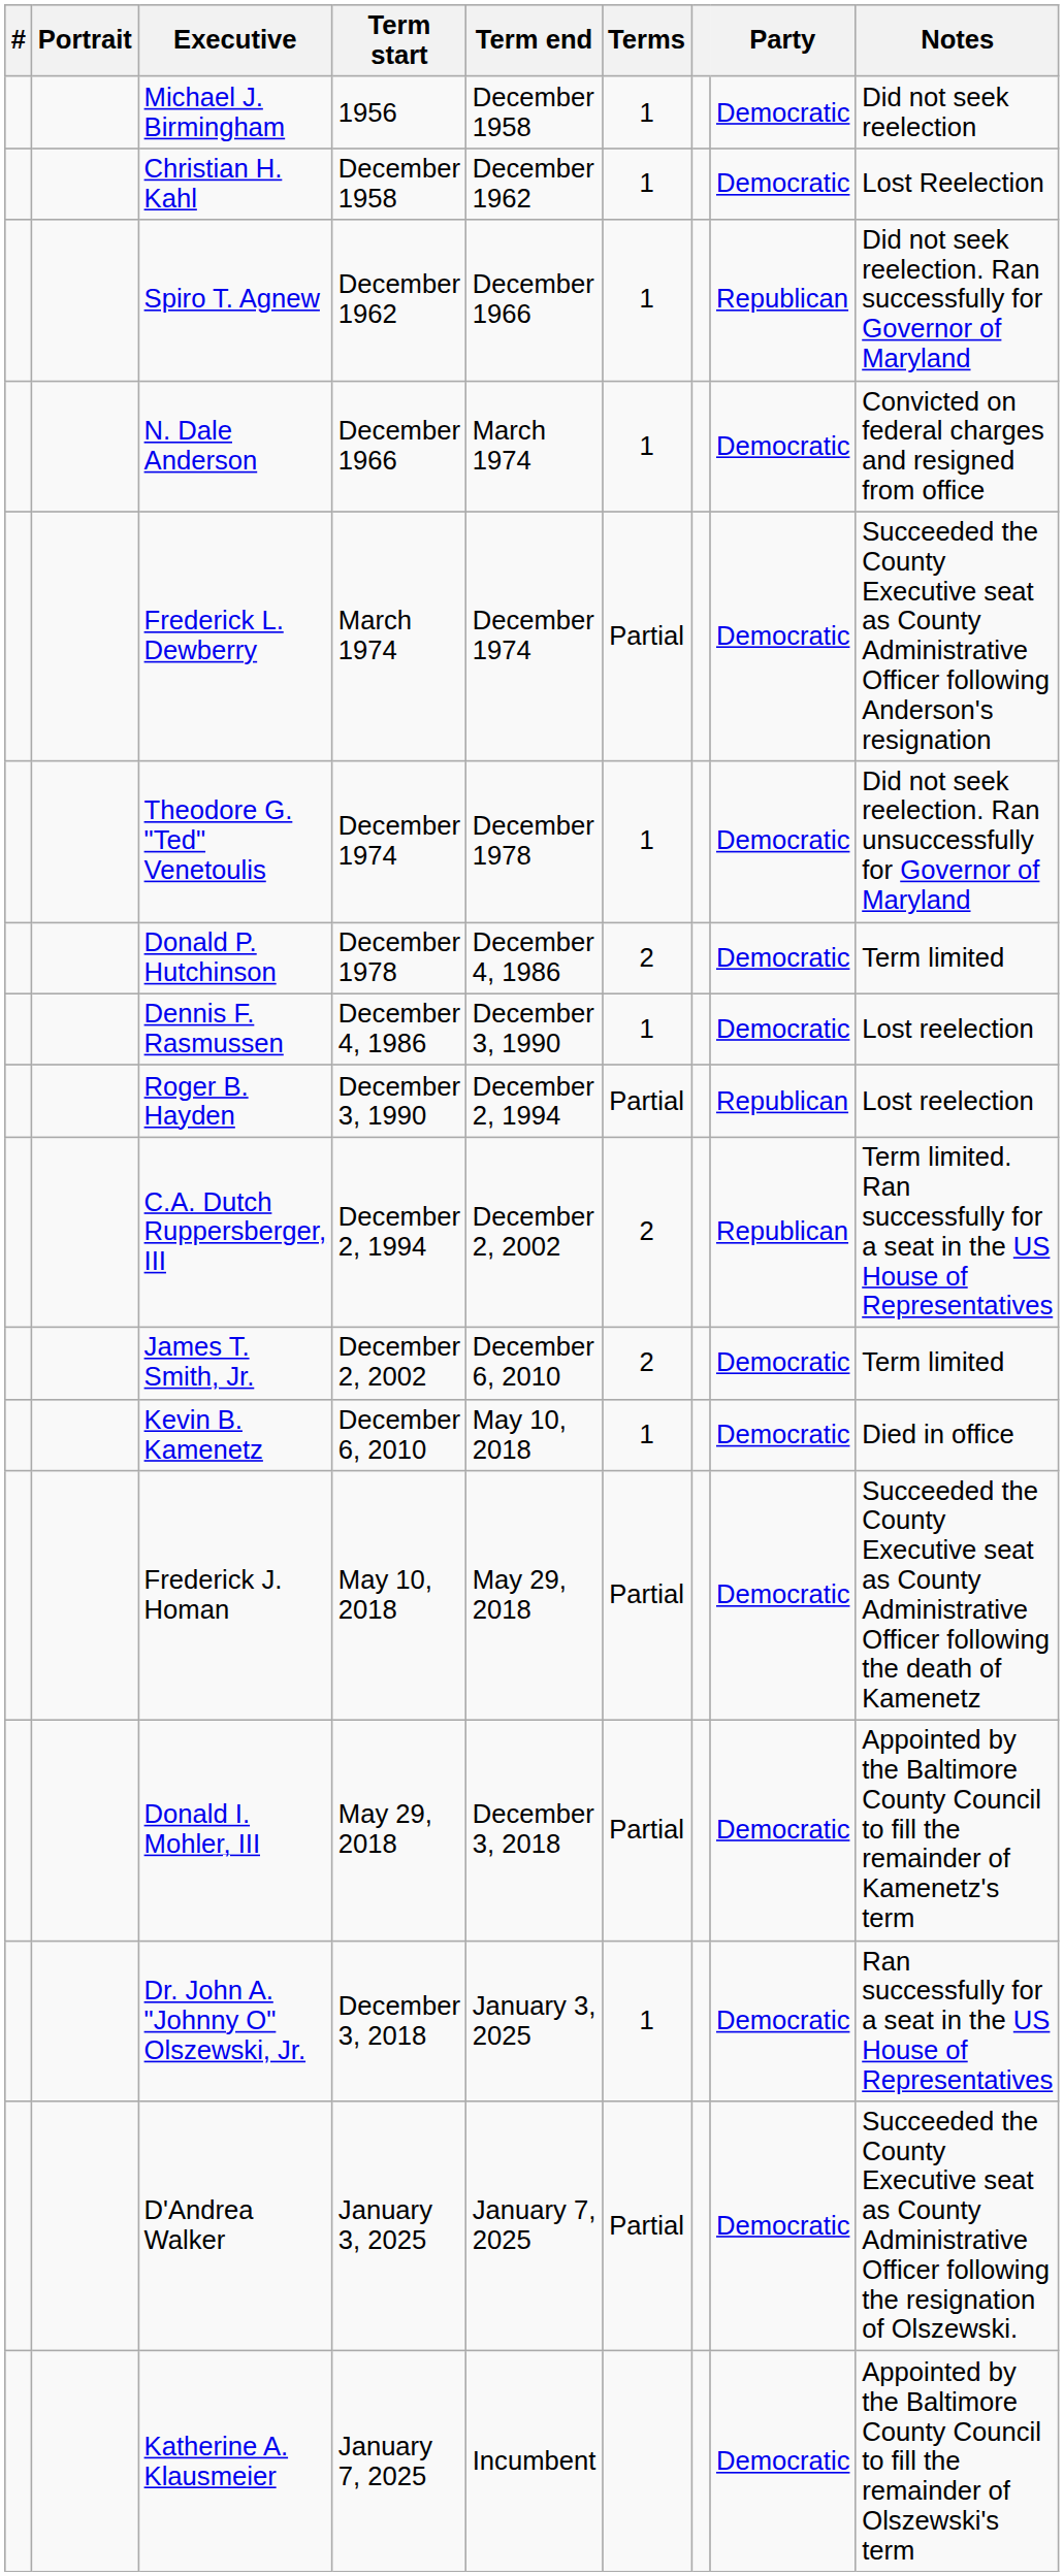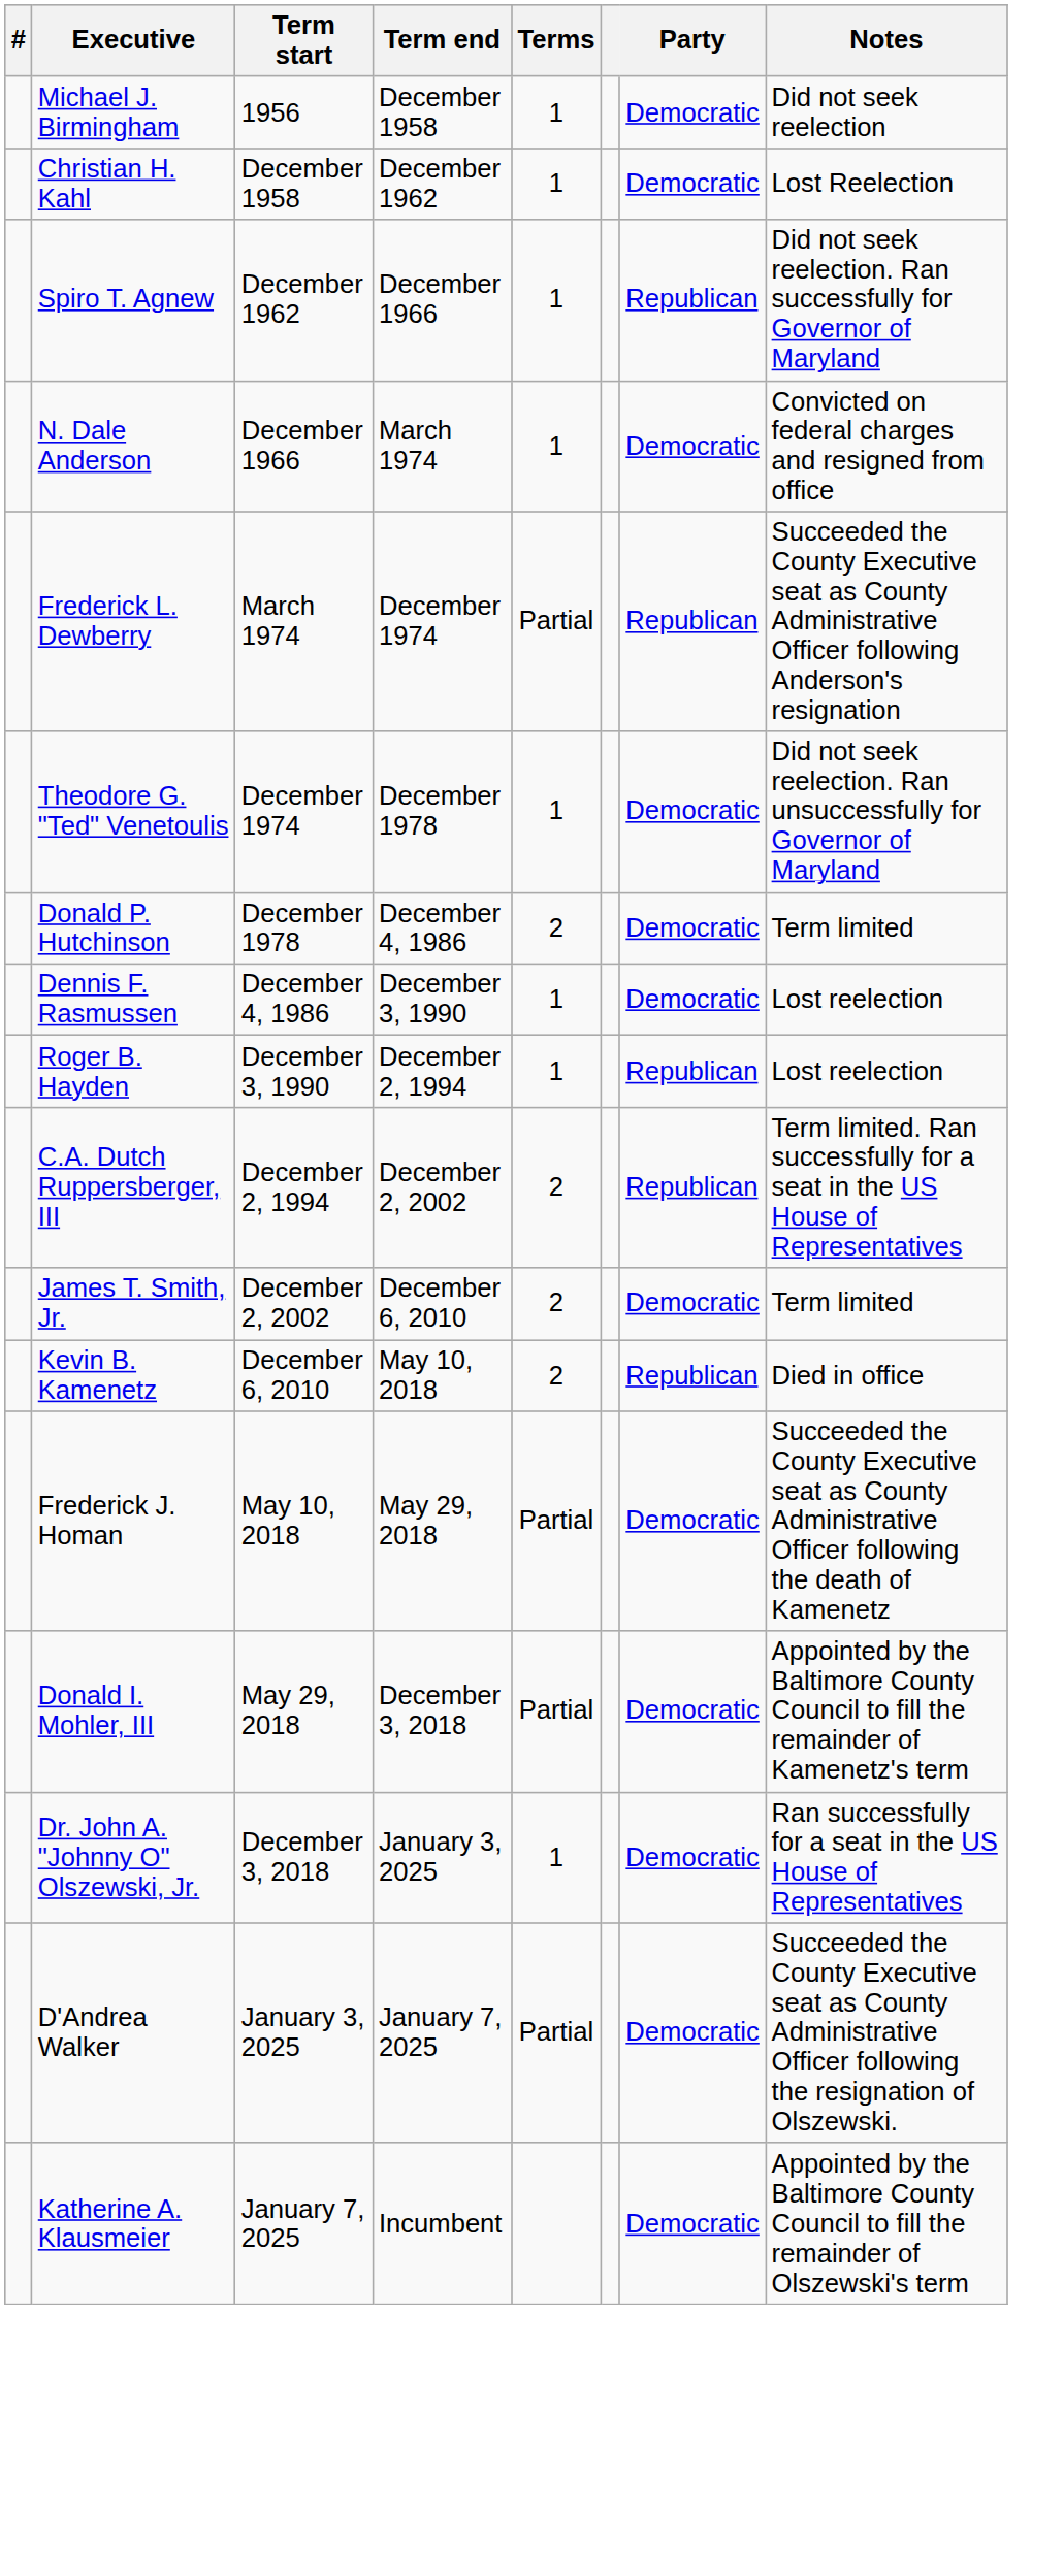 <table class="wikitable">
 <tr>
 <th align=center>#</th>
-<th>Portrait</th>
 <th>Executive</th>
 <th>Term start</th>
 <th>Term end</th>
 <th>Terms</th>
 <th class=unsortable> </th>
 <th style="border-left-style:hidden; padding:0.1em 0;">Party</th>
 <th>Notes</th>
 </tr>
 <tr>
 <td align=center></td>
-<td></td>
 <td><a href='#'>Michael J. Birmingham</a></td>
 <td>1956</td>
 <td>December 1958</td>
 <td align=center>1</td>
 <td bgcolor=></td>
 <td><a href='#'>Democratic</a></td>
 <td>Did not seek reelection</td>
 </tr>
 <tr>
 <td align=center></td>
-<td></td>
 <td><a href='#'>Christian H. Kahl</a></td>
 <td>December 1958</td>
 <td>December 1962</td>
 <td align=center>1</td>
 <td bgcolor=></td>
 <td><a href='#'>Democratic</a></td>
 <td>Lost Reelection</td>
 </tr>
 <tr>
 <td align=center></td>
-<td></td>
 <td><a href='#'>Spiro T. Agnew</a></td>
 <td>December 1962</td>
 <td>December 1966</td>
 <td align=center>1</td>
 <td bgcolor=></td>
 <td><a href='#'>Republican</a></td>
 <td>Did not seek reelection. Ran successfully for <a href='#'>Governor of Maryland</a></td>
 </tr>
 <tr>
 <td align=center></td>
-<td></td>
 <td><a href='#'>N. Dale Anderson</a></td>
 <td>December 1966</td>
 <td>March 1974</td>
 <td align=center>1 </td>
 <td bgcolor=></td>
 <td><a href='#'>Democratic</a></td>
 <td>Convicted on federal charges and resigned from office</td>
 </tr>
 <tr>
 <td align=center></td>
-<td></td>
 <td><a href='#'>Frederick L. Dewberry</a> </td>
 <td>March 1974</td>
 <td>December 1974</td>
 <td align=center>Partial</td>
 <td bgcolor=></td>
-<td><a href='#'>Democratic</a></td>
+<td><a href='#'>Republican</a></td>
 <td>Succeeded the County Executive seat as County Administrative Officer following Anderson's resignation</td>
 </tr>
 <tr>
 <td align=center></td>
-<td></td>
 <td><a href='#'>Theodore G. "Ted" Venetoulis</a></td>
 <td>December 1974</td>
 <td>December 1978</td>
 <td align=center>1</td>
 <td bgcolor=></td>
 <td><a href='#'>Democratic</a></td>
 <td>Did not seek reelection. Ran unsuccessfully for <a href='#'>Governor of Maryland</a></td>
 </tr>
 <tr>
 <td align=center></td>
-<td></td>
 <td><a href='#'>Donald P. Hutchinson</a></td>
 <td>December 1978</td>
 <td>December 4, 1986</td>
 <td align=center>2</td>
 <td bgcolor=></td>
 <td><a href='#'>Democratic</a></td>
 <td>Term limited</td>
 </tr>
 <tr>
 <td align=center></td>
-<td></td>
 <td><a href='#'>Dennis F. Rasmussen</a></td>
 <td>December 4, 1986</td>
 <td>December 3, 1990</td>
 <td align=center>1</td>
 <td bgcolor=></td>
 <td><a href='#'>Democratic</a></td>
 <td>Lost reelection</td>
 </tr>
 <tr>
 <td align=center></td>
-<td></td>
 <td><a href='#'>Roger B. Hayden</a></td>
 <td>December 3, 1990</td>
 <td>December 2, 1994</td>
-<td align=center>Partial</td>
+<td align=center>1</td>
 <td bgcolor=></td>
 <td><a href='#'>Republican</a></td>
 <td>Lost reelection</td>
 </tr>
 <tr>
 <td align=center></td>
-<td></td>
 <td><a href='#'>C.A. Dutch Ruppersberger, III</a></td>
 <td>December 2, 1994</td>
 <td>December 2, 2002</td>
 <td align=center>2</td>
 <td bgcolor=></td>
 <td><a href='#'>Republican</a></td>
 <td>Term limited. Ran successfully for a seat in the <a href='#'>US House of Representatives</a></td>
 </tr>
 <tr>
 <td align=center></td>
-<td></td>
 <td><a href='#'>James T. Smith, Jr.</a></td>
 <td>December 2, 2002</td>
 <td>December 6, 2010</td>
 <td align=center>2</td>
 <td bgcolor=></td>
 <td><a href='#'>Democratic</a></td>
 <td>Term limited</td>
 </tr>
 <tr>
 <td align=center></td>
-<td></td>
 <td><a href='#'>Kevin B. Kamenetz</a></td>
 <td>December 6, 2010</td>
 <td>May 10, 2018</td>
-<td align=center>1 </td>
+<td align=center>2</td>
 <td bgcolor=></td>
-<td><a href='#'>Democratic</a></td>
+<td><a href='#'>Republican</a></td>
 <td>Died in office</td>
 </tr>
 <tr>
 <td align=center></td>
-<td></td>
 <td>Frederick J. Homan </td>
 <td>May 10, 2018</td>
 <td>May 29, 2018</td>
 <td align=center>Partial</td>
 <td bgcolor=></td>
 <td><a href='#'>Democratic</a></td>
 <td>Succeeded the County Executive seat as County Administrative Officer following the death of Kamenetz</td>
 </tr>
 <tr>
 <td align=center></td>
-<td></td>
 <td><a href='#'>Donald I. Mohler, III</a> </td>
 <td>May 29, 2018</td>
 <td>December 3, 2018</td>
 <td align=center>Partial</td>
 <td bgcolor=></td>
 <td><a href='#'>Democratic</a></td>
 <td>Appointed by the Baltimore County Council to fill the remainder of Kamenetz's term</td>
 </tr>
 <tr>
 <td align=center></td>
-<td></td>
 <td><a href='#'>Dr. John A. "Johnny O" Olszewski, Jr.</a></td>
 <td>December 3, 2018</td>
 <td>January 3, 2025</td>
 <td align=center>1 </td>
 <td bgcolor=></td>
 <td><a href='#'>Democratic</a></td>
 <td>Ran successfully for a seat in the <a href='#'>US House of Representatives</a></td>
 </tr>
 <tr>
 <td align=center></td>
-<td></td>
 <td>D'Andrea Walker </td>
 <td>January 3, 2025</td>
 <td>January 7, 2025</td>
 <td align=center>Partial</td>
 <td bgcolor=></td>
 <td><a href='#'>Democratic</a></td>
 <td>Succeeded the County Executive seat as County Administrative Officer following the resignation of Olszewski.</td>
 </tr>
 <tr>
 <td align=center></td>
-<td></td>
 <td><a href='#'>Katherine A. Klausmeier</a></td>
 <td>January 7, 2025</td>
 <td>Incumbent</td>
 <td align=center></td>
 <td bgcolor=></td>
 <td><a href='#'>Democratic</a></td>
 <td>Appointed by the Baltimore County Council to fill the remainder of Olszewski's term</td>
 </tr>
 </table>
